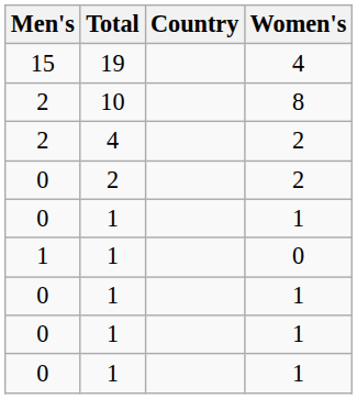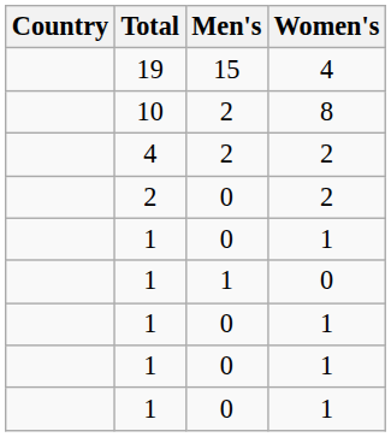 <table class="wikitable sortable" style="text-align:center">
 <tr>
+<th>Country</th>
+<th>Total</th>
 <th>Men's</th>
-<th>Total</th>
-<th>Country</th>
 <th>Women's</th>
 </tr>
 <tr>
+<td align=left></td>
+<td>19</td>
 <td>15</td>
-<td>19</td>
-<td align=left></td>
 <td>4</td>
 </tr>
 <tr>
+<td align=left></td>
+<td>10</td>
 <td>2</td>
-<td>10</td>
-<td align=left></td>
 <td>8</td>
 </tr>
 <tr>
+<td align=left></td>
+<td>4</td>
 <td>2</td>
-<td>4</td>
-<td align=left></td>
 <td>2</td>
 </tr>
 <tr>
+<td align=left></td>
+<td>2</td>
 <td>0</td>
-<td>2</td>
-<td align=left></td>
 <td>2</td>
 </tr>
 <tr>
+<td align=left></td>
+<td>1</td>
 <td>0</td>
-<td>1</td>
-<td align=left></td>
 <td>1</td>
 </tr>
 <tr>
+<td align=left></td>
 <td>1</td>
 <td>1</td>
-<td align=left></td>
 <td>0</td>
 </tr>
 <tr>
+<td align=left></td>
+<td>1</td>
 <td>0</td>
-<td>1</td>
-<td align=left></td>
 <td>1</td>
 </tr>
 <tr>
+<td align=left></td>
+<td>1</td>
 <td>0</td>
-<td>1</td>
-<td align=left></td>
 <td>1</td>
 </tr>
 <tr>
+<td align=left></td>
+<td>1</td>
 <td>0</td>
-<td>1</td>
-<td align=left></td>
 <td>1</td>
 </tr>
 </table>
